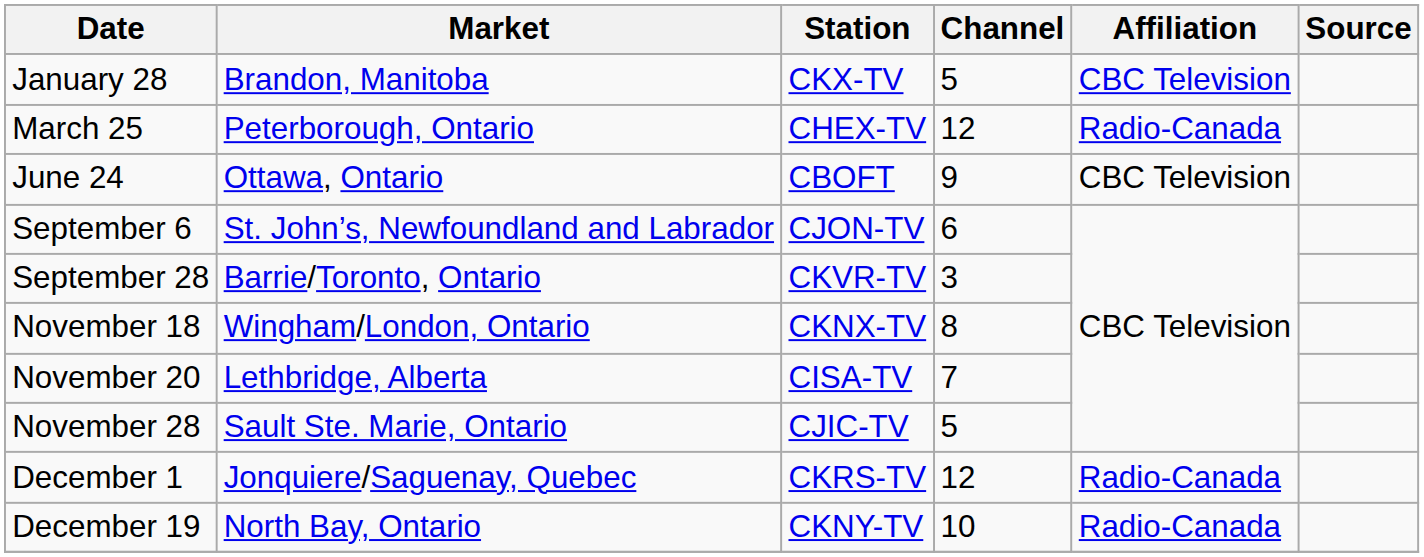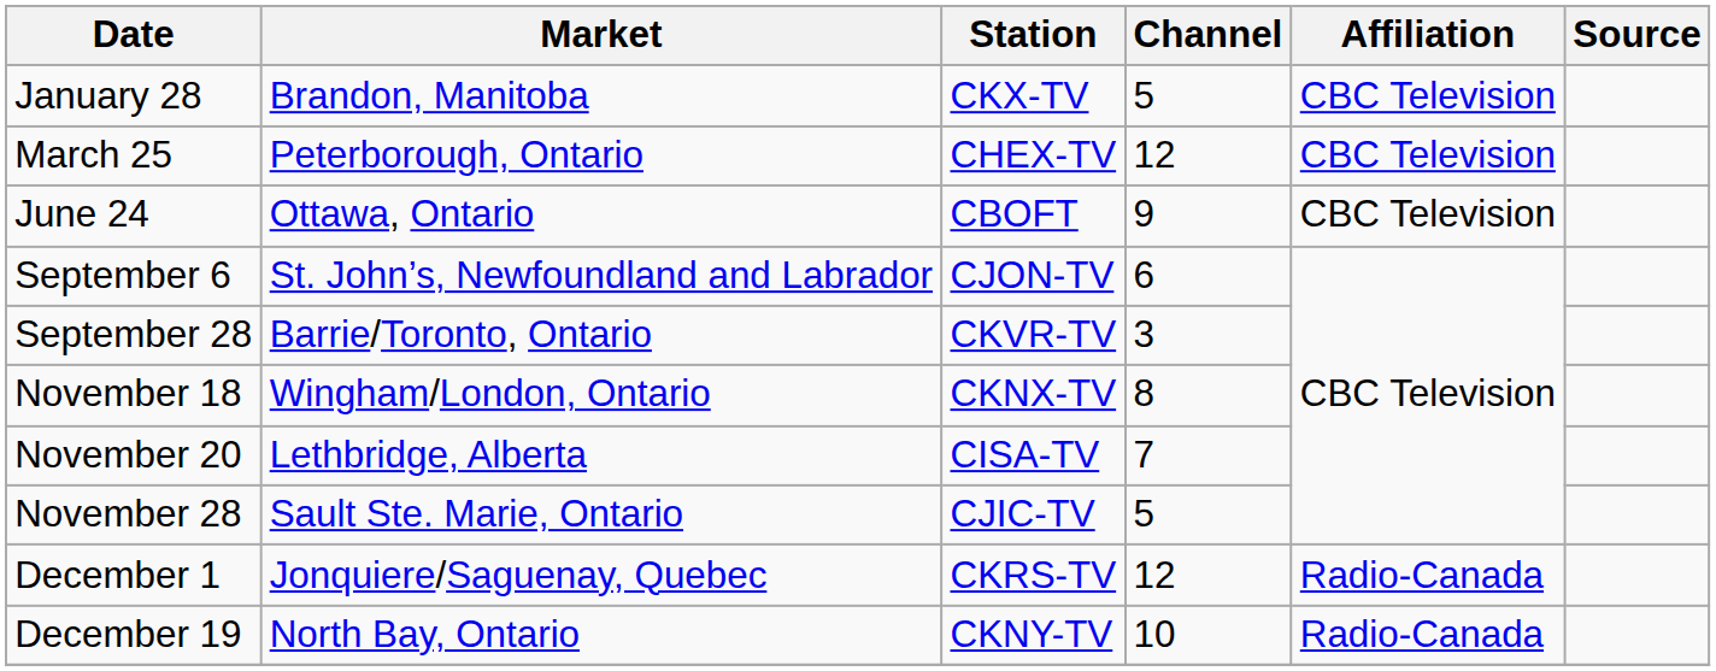 <table class="wikitable">
 <tr>
 <th>Date</th>
 <th>Market</th>
 <th>Station</th>
 <th>Channel</th>
 <th>Affiliation</th>
 <th>Source</th>
 </tr>
 <tr>
 <td>January 28</td>
 <td><a href='#'>Brandon, Manitoba</a></td>
 <td><a href='#'>CKX-TV</a></td>
 <td>5</td>
 <td><a href='#'>CBC Television</a></td>
 <td></td>
 </tr>
 <tr>
 <td>March 25</td>
 <td><a href='#'>Peterborough, Ontario</a></td>
 <td><a href='#'>CHEX-TV</a></td>
 <td>12</td>
-<td><a href='#'>Radio-Canada</a></td>
+<td><a href='#'>CBC Television</a></td>
 <td></td>
 </tr>
 <tr>
 <td>June 24</td>
 <td><a href='#'>Ottawa</a>, <a href='#'>Ontario</a></td>
 <td><a href='#'>CBOFT</a></td>
 <td>9</td>
 <td>CBC Television</td>
 <td></td>
 </tr>
 <tr>
 <td>September 6</td>
 <td><a href='#'>St. John’s, Newfoundland and Labrador</a></td>
 <td><a href='#'>CJON-TV</a></td>
 <td>6</td>
 <td rowspan=5>CBC Television</td>
 <td></td>
 </tr>
 <tr>
 <td>September 28</td>
 <td><a href='#'>Barrie</a>/<a href='#'>Toronto</a>, <a href='#'>Ontario</a></td>
 <td><a href='#'>CKVR-TV</a></td>
 <td>3</td>
 <td></td>
 </tr>
 <tr>
 <td>November 18</td>
 <td><a href='#'>Wingham</a>/<a href='#'>London, Ontario</a></td>
 <td><a href='#'>CKNX-TV</a></td>
 <td>8</td>
 <td></td>
 </tr>
 <tr>
 <td>November 20</td>
 <td><a href='#'>Lethbridge, Alberta</a></td>
 <td><a href='#'>CISA-TV</a></td>
 <td>7</td>
 <td></td>
 </tr>
 <tr>
 <td>November 28</td>
 <td><a href='#'>Sault Ste. Marie, Ontario</a></td>
 <td><a href='#'>CJIC-TV</a></td>
 <td>5</td>
 <td></td>
 </tr>
 <tr>
 <td>December 1</td>
 <td><a href='#'>Jonquiere</a>/<a href='#'>Saguenay, Quebec</a></td>
 <td><a href='#'>CKRS-TV</a></td>
 <td>12</td>
 <td><a href='#'>Radio-Canada</a></td>
 <td></td>
 </tr>
 <tr>
 <td>December 19</td>
 <td><a href='#'>North Bay, Ontario</a></td>
 <td><a href='#'>CKNY-TV</a></td>
 <td>10</td>
 <td><a href='#'>Radio-Canada</a></td>
 <td></td>
 </tr>
 <tr>
 </tr>
 </table>
